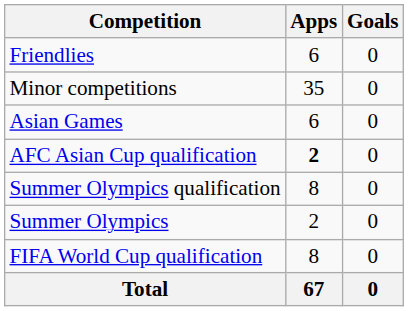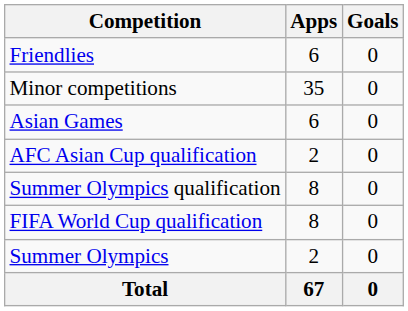 <table class="wikitable" style="text-align:center">
 <tr>
 <th>Competition</th>
 <th>Apps</th>
 <th>Goals</th>
 </tr>
 <tr>
 <td align="left"><a href='#'>Friendlies</a></td>
 <td>6</td>
 <td>0</td>
 </tr>
 <tr>
 <td align="left">Minor competitions</td>
 <td>35</td>
 <td>0</td>
 </tr>
 <tr>
 <td align="left"><a href='#'>Asian Games</a></td>
 <td>6</td>
 <td>0</td>
 </tr>
 <tr>
 <td align="left"><a href='#'>AFC Asian Cup qualification</a></td>
-<td><strong>2</strong></td>
+<td>2</td>
 <td>0</td>
 </tr>
 <tr>
 <td align="left"><a href='#'>Summer Olympics</a> qualification</td>
+<td>8</td>
+<td>0</td>
+</tr>
+<tr>
+<td align="left"><a href='#'>FIFA World Cup qualification</a></td>
 <td>8</td>
 <td>0</td>
 </tr>
 <tr>
 <td align="left"><a href='#'>Summer Olympics</a></td>
 <td>2</td>
 <td>0</td>
 </tr>
 <tr>
-<td align="left"><a href='#'>FIFA World Cup qualification</a></td>
-<td>8</td>
-<td>0</td>
-</tr>
-<tr>
 <th>Total</th>
 <th>67</th>
 <th>0</th>
 </tr>
 </table>
